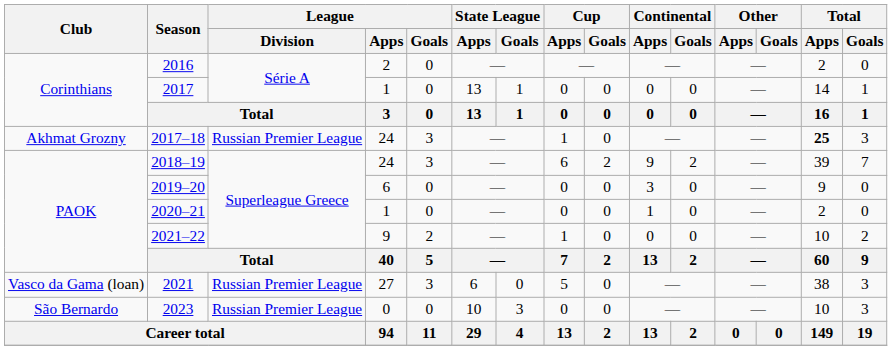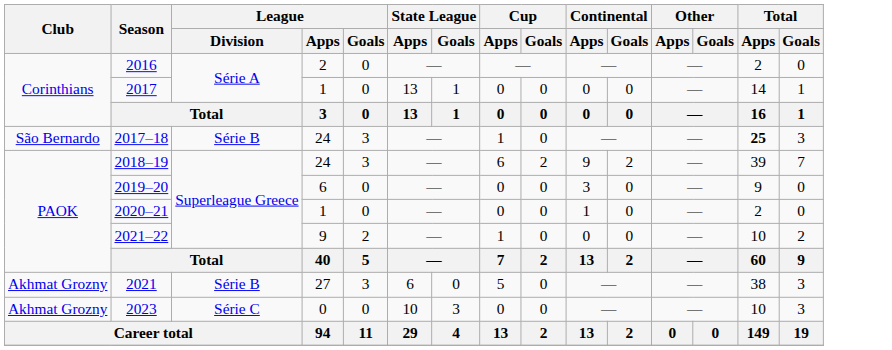 <table class="wikitable" style="text-align: center;">
 <tr>
 <th rowspan=2>Club</th>
 <th rowspan=2>Season</th>
 <th colspan=3>League</th>
 <th colspan=2>State League</th>
 <th colspan=2>Cup</th>
 <th colspan=2>Continental</th>
 <th colspan=2>Other</th>
 <th colspan=2>Total</th>
 </tr>
 <tr>
 <th>Division</th>
 <th>Apps</th>
 <th>Goals</th>
 <th>Apps</th>
 <th>Goals</th>
 <th>Apps</th>
 <th>Goals</th>
 <th>Apps</th>
 <th>Goals</th>
 <th>Apps</th>
 <th>Goals</th>
 <th>Apps</th>
 <th>Goals</th>
 </tr>
 <tr>
 <td rowspan="3"><a href='#'>Corinthians</a></td>
 <td><a href='#'>2016</a></td>
 <td rowspan="2"><a href='#'>Série A</a></td>
 <td>2</td>
 <td>0</td>
 <td colspan="2">—</td>
 <td colspan="2">—</td>
 <td colspan="2">—</td>
 <td colspan="2">—</td>
 <td>2</td>
 <td>0</td>
 </tr>
 <tr>
 <td><a href='#'>2017</a></td>
 <td>1</td>
 <td>0</td>
 <td>13</td>
 <td>1</td>
 <td>0</td>
 <td>0</td>
 <td>0</td>
 <td>0</td>
 <td colspan="2">—</td>
 <td>14</td>
 <td>1</td>
 </tr>
 <tr>
 <th colspan=2>Total</th>
 <th>3</th>
 <th>0</th>
 <th>13</th>
 <th>1</th>
 <th>0</th>
 <th>0</th>
 <th>0</th>
 <th>0</th>
 <th colspan="2">—</th>
 <th>16</th>
 <th>1</th>
 </tr>
 <tr>
-<td><a href='#'>Akhmat Grozny</a></td>
+<td><a href='#'>São Bernardo</a></td>
 <td><a href='#'>2017–18</a></td>
-<td><a href='#'>Russian Premier League</a></td>
+<td><a href='#'>Série B</a></td>
 <td>24</td>
 <td>3</td>
 <td colspan="2">—</td>
 <td>1</td>
 <td>0</td>
 <td colspan="2">—</td>
 <td colspan="2">—</td>
 <td><strong>25</strong></td>
 <td>3</td>
 </tr>
 <tr>
 <td rowspan="5"><a href='#'>PAOK</a></td>
 <td><a href='#'>2018–19</a></td>
 <td rowspan="4"><a href='#'>Superleague Greece</a></td>
 <td>24</td>
 <td>3</td>
 <td colspan="2">—</td>
 <td>6</td>
 <td>2</td>
 <td>9</td>
 <td>2</td>
 <td colspan="2">—</td>
 <td>39</td>
 <td>7</td>
 </tr>
 <tr>
 <td><a href='#'>2019–20</a></td>
 <td>6</td>
 <td>0</td>
 <td colspan="2">—</td>
 <td>0</td>
 <td>0</td>
 <td>3</td>
 <td>0</td>
 <td colspan="2">—</td>
 <td>9</td>
 <td>0</td>
 </tr>
 <tr>
 <td><a href='#'>2020–21</a></td>
 <td>1</td>
 <td>0</td>
 <td colspan="2">—</td>
 <td>0</td>
 <td>0</td>
 <td>1</td>
 <td>0</td>
 <td colspan="2">—</td>
 <td>2</td>
 <td>0</td>
 </tr>
 <tr>
 <td><a href='#'>2021–22</a></td>
 <td>9</td>
 <td>2</td>
 <td colspan="2">—</td>
 <td>1</td>
 <td>0</td>
 <td>0</td>
 <td>0</td>
 <td colspan="2">—</td>
 <td>10</td>
 <td>2</td>
 </tr>
 <tr>
 <th colspan="2">Total</th>
 <th>40</th>
 <th>5</th>
 <th colspan="2">—</th>
 <th>7</th>
 <th>2</th>
 <th>13</th>
 <th>2</th>
 <th colspan="2">—</th>
 <th>60</th>
 <th>9</th>
 </tr>
 <tr>
-<td><a href='#'>Vasco da Gama</a> (loan)</td>
+<td><a href='#'>Akhmat Grozny</a></td>
 <td><a href='#'>2021</a></td>
-<td><a href='#'>Russian Premier League</a></td>
+<td><a href='#'>Série B</a></td>
 <td>27</td>
 <td>3</td>
 <td>6</td>
 <td>0</td>
 <td>5</td>
 <td>0</td>
 <td colspan="2">—</td>
 <td colspan="2">—</td>
 <td>38</td>
 <td>3</td>
 </tr>
 <tr>
-<td><a href='#'>São Bernardo</a></td>
+<td><a href='#'>Akhmat Grozny</a></td>
 <td><a href='#'>2023</a></td>
-<td><a href='#'>Russian Premier League</a></td>
+<td><a href='#'>Série C</a></td>
 <td>0</td>
 <td>0</td>
 <td>10</td>
 <td>3</td>
 <td>0</td>
 <td>0</td>
 <td colspan="2">—</td>
 <td colspan="2">—</td>
 <td>10</td>
 <td>3</td>
 </tr>
 <tr>
 <th colspan="3">Career total</th>
 <th>94</th>
 <th>11</th>
 <th>29</th>
 <th>4</th>
 <th>13</th>
 <th>2</th>
 <th>13</th>
 <th>2</th>
 <th>0</th>
 <th>0</th>
 <th>149</th>
 <th>19</th>
 </tr>
 <tr>
 </tr>
 </table>
